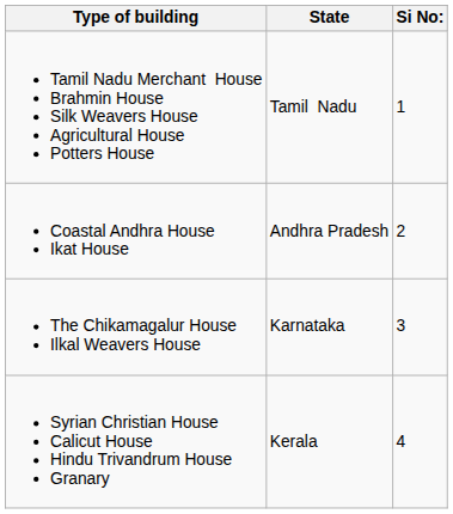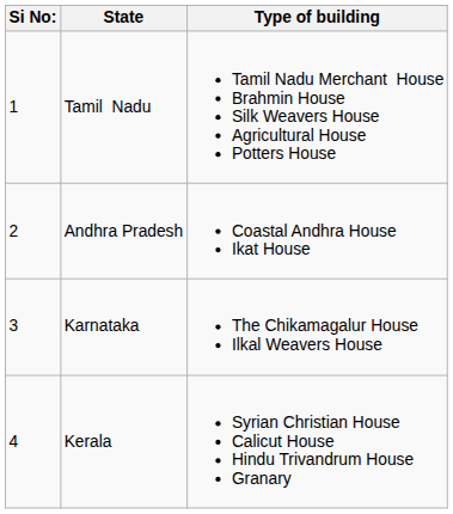 <table class="wikitable">
 <tr>
+<th>Si No:</th>
+<th>State</th>
 <th>Type of building</th>
-<th>State</th>
-<th>Si No:</th>
 </tr>
 <tr>
+<td>1</td>
+<td>Tamil  Nadu<br></td>
 <td><br><ul><li>Tamil Nadu Merchant  House</li><li>Brahmin House</li><li>Silk Weavers House</li><li>Agricultural House</li><li>Potters House</li></ul></td>
-<td>Tamil  Nadu<br></td>
-<td>1</td>
 </tr>
 <tr>
+<td>2</td>
+<td>Andhra Pradesh<br></td>
 <td><br><ul><li>Coastal Andhra House</li><li>Ikat House</li></ul></td>
-<td>Andhra Pradesh<br></td>
-<td>2</td>
 </tr>
 <tr>
+<td>3</td>
+<td>Karnataka<br></td>
 <td><br><ul><li>The Chikamagalur House</li><li>Ilkal Weavers House</li></ul></td>
-<td>Karnataka<br></td>
-<td>3</td>
 </tr>
 <tr>
+<td>4</td>
+<td>Kerala<br></td>
 <td><br><ul><li>Syrian Christian House</li><li>Calicut House</li><li>Hindu Trivandrum House</li><li>Granary</li></ul></td>
-<td>Kerala<br></td>
-<td>4</td>
 </tr>
 </table>
